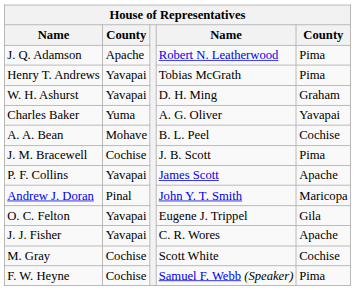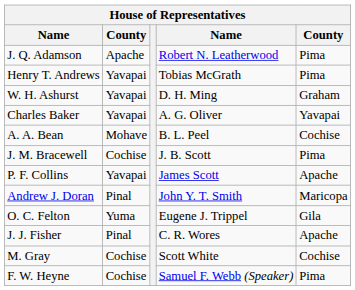 <table class="wikitable" style="float: right">
 <tr>
 <th colspan="5">House of Representatives</th>
 </tr>
 <tr>
 <th>Name</th>
 <th>County</th>
 <th rowspan="13"></th>
 <th>Name</th>
 <th>County</th>
 </tr>
 <tr>
 <td>J. Q. Adamson</td>
 <td>Apache</td>
 <td><a href='#'>Robert N. Leatherwood</a></td>
 <td>Pima</td>
 </tr>
 <tr>
 <td>Henry T. Andrews</td>
 <td>Yavapai</td>
 <td>Tobias McGrath</td>
 <td>Pima</td>
 </tr>
 <tr>
 <td>W. H. Ashurst</td>
 <td>Yavapai</td>
 <td>D. H. Ming</td>
 <td>Graham</td>
 </tr>
 <tr>
 <td>Charles Baker</td>
-<td>Yuma</td>
+<td>Yavapai</td>
 <td>A. G. Oliver</td>
 <td>Yavapai</td>
 </tr>
 <tr>
 <td>A. A. Bean</td>
 <td>Mohave</td>
 <td>B. L. Peel</td>
 <td>Cochise</td>
 </tr>
 <tr>
 <td>J. M. Bracewell</td>
 <td>Cochise</td>
 <td>J. B. Scott</td>
 <td>Pima</td>
 </tr>
 <tr>
 <td>P. F. Collins</td>
 <td>Yavapai</td>
 <td><a href='#'>James Scott</a></td>
 <td>Apache</td>
 </tr>
 <tr>
 <td><a href='#'>Andrew J. Doran</a></td>
 <td>Pinal</td>
 <td><a href='#'>John Y. T. Smith</a></td>
 <td>Maricopa</td>
 </tr>
 <tr>
 <td>O. C. Felton</td>
-<td>Yavapai</td>
+<td>Yuma</td>
 <td>Eugene J. Trippel</td>
 <td>Gila</td>
 </tr>
 <tr>
 <td>J. J. Fisher</td>
-<td>Yavapai</td>
+<td>Pinal</td>
 <td>C. R. Wores</td>
 <td>Apache</td>
 </tr>
 <tr>
 <td>M. Gray</td>
 <td>Cochise</td>
 <td>Scott White</td>
 <td>Cochise</td>
 </tr>
 <tr>
 <td>F. W. Heyne</td>
 <td>Cochise</td>
 <td><a href='#'>Samuel F. Webb</a> <em>(Speaker)</em></td>
 <td>Pima</td>
 </tr>
 </table>
